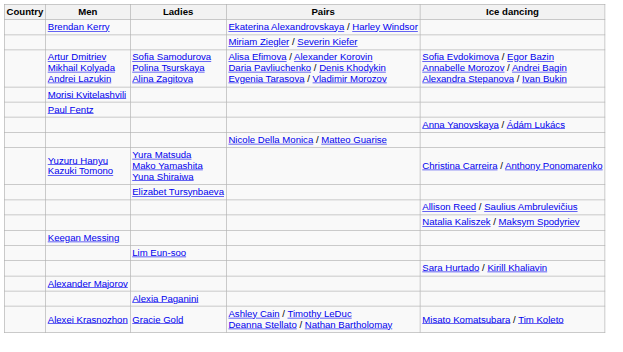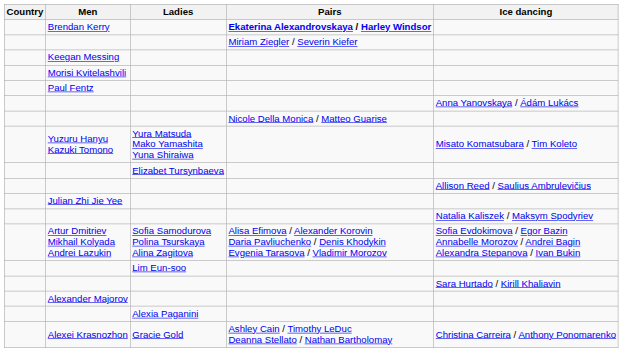 <table class="wikitable">
 <tr>
 <th>Country</th>
 <th>Men</th>
 <th>Ladies</th>
 <th>Pairs</th>
 <th>Ice dancing</th>
 </tr>
 <tr>
 <td></td>
 <td><a href='#'>Brendan Kerry</a></td>
 <td></td>
-<td><a href='#'>Ekaterina Alexandrovskaya</a> / <a href='#'>Harley Windsor</a></td>
+<td><strong><a href='#'>Ekaterina Alexandrovskaya</a> / <a href='#'>Harley Windsor</a></strong></td>
 <td></td>
 </tr>
 <tr>
 <td></td>
 <td></td>
 <td></td>
 <td><a href='#'>Miriam Ziegler</a> / <a href='#'>Severin Kiefer</a></td>
 <td></td>
 </tr>
 <tr>
 <td></td>
-<td><a href='#'>Artur Dmitriev</a> <br> <a href='#'>Mikhail Kolyada</a> <br> <a href='#'>Andrei Lazukin</a></td>
-<td><a href='#'>Sofia Samodurova</a> <br> <a href='#'>Polina Tsurskaya</a> <br> <a href='#'>Alina Zagitova</a></td>
-<td><a href='#'>Alisa Efimova</a> / <a href='#'>Alexander Korovin</a> <br> <a href='#'>Daria Pavliuchenko</a> / <a href='#'>Denis Khodykin</a> <br> <a href='#'>Evgenia Tarasova</a> / <a href='#'>Vladimir Morozov</a></td>
-<td><a href='#'>Sofia Evdokimova</a> / <a href='#'>Egor Bazin</a> <br> <a href='#'>Annabelle Morozov</a> / <a href='#'>Andrei Bagin</a> <br> <a href='#'>Alexandra Stepanova</a> / <a href='#'>Ivan Bukin</a></td>
+<td><a href='#'>Keegan Messing</a></td>
+<td></td>
+<td></td>
+<td></td>
 </tr>
 <tr>
 <td></td>
 <td><a href='#'>Morisi Kvitelashvili</a></td>
 <td></td>
 <td></td>
 <td></td>
 </tr>
 <tr>
 <td></td>
 <td><a href='#'>Paul Fentz</a></td>
 <td></td>
 <td></td>
 <td></td>
 </tr>
 <tr>
 <td></td>
 <td></td>
 <td></td>
 <td></td>
 <td><a href='#'>Anna Yanovskaya</a> / <a href='#'>Ádám Lukács</a></td>
 </tr>
 <tr>
 <td></td>
 <td></td>
 <td></td>
 <td><a href='#'>Nicole Della Monica</a> / <a href='#'>Matteo Guarise</a></td>
 <td></td>
 </tr>
 <tr>
 <td></td>
 <td><a href='#'>Yuzuru Hanyu</a> <br> <a href='#'>Kazuki Tomono</a></td>
 <td><a href='#'>Yura Matsuda</a> <br> <a href='#'>Mako Yamashita</a> <br> <a href='#'>Yuna Shiraiwa</a></td>
 <td></td>
-<td><a href='#'>Christina Carreira</a> / <a href='#'>Anthony Ponomarenko</a></td>
+<td><a href='#'>Misato Komatsubara</a> / <a href='#'>Tim Koleto</a></td>
 </tr>
 <tr>
 <td></td>
 <td></td>
 <td><a href='#'>Elizabet Tursynbaeva</a></td>
 <td></td>
 <td></td>
 </tr>
 <tr>
 <td></td>
 <td></td>
 <td></td>
 <td></td>
 <td><a href='#'>Allison Reed</a> / <a href='#'>Saulius Ambrulevičius</a></td>
 </tr>
 <tr>
 <td></td>
+<td><a href='#'>Julian Zhi Jie Yee</a></td>
+<td></td>
+<td></td>
+<td></td>
+</tr>
+<tr>
+<td></td>
 <td></td>
 <td></td>
 <td></td>
 <td><a href='#'>Natalia Kaliszek</a> / <a href='#'>Maksym Spodyriev</a></td>
 </tr>
 <tr>
 <td></td>
-<td><a href='#'>Keegan Messing</a></td>
-<td></td>
-<td></td>
-<td></td>
+<td><a href='#'>Artur Dmitriev</a> <br> <a href='#'>Mikhail Kolyada</a> <br> <a href='#'>Andrei Lazukin</a></td>
+<td><a href='#'>Sofia Samodurova</a> <br> <a href='#'>Polina Tsurskaya</a> <br> <a href='#'>Alina Zagitova</a></td>
+<td><a href='#'>Alisa Efimova</a> / <a href='#'>Alexander Korovin</a> <br> <a href='#'>Daria Pavliuchenko</a> / <a href='#'>Denis Khodykin</a> <br> <a href='#'>Evgenia Tarasova</a> / <a href='#'>Vladimir Morozov</a></td>
+<td><a href='#'>Sofia Evdokimova</a> / <a href='#'>Egor Bazin</a> <br> <a href='#'>Annabelle Morozov</a> / <a href='#'>Andrei Bagin</a> <br> <a href='#'>Alexandra Stepanova</a> / <a href='#'>Ivan Bukin</a></td>
 </tr>
 <tr>
 <td></td>
 <td></td>
 <td><a href='#'>Lim Eun-soo</a></td>
 <td></td>
 <td></td>
 </tr>
 <tr>
 <td></td>
 <td></td>
 <td></td>
 <td></td>
 <td><a href='#'>Sara Hurtado</a> / <a href='#'>Kirill Khaliavin</a></td>
 </tr>
 <tr>
 <td></td>
 <td><a href='#'>Alexander Majorov</a></td>
 <td></td>
 <td></td>
 <td></td>
 </tr>
 <tr>
 <td></td>
 <td></td>
 <td><a href='#'>Alexia Paganini</a></td>
 <td></td>
 <td></td>
 </tr>
 <tr>
 <td></td>
 <td><a href='#'>Alexei Krasnozhon</a></td>
 <td><a href='#'>Gracie Gold</a></td>
 <td><a href='#'>Ashley Cain</a> / <a href='#'>Timothy LeDuc</a> <br> <a href='#'>Deanna Stellato</a> / <a href='#'>Nathan Bartholomay</a></td>
-<td><a href='#'>Misato Komatsubara</a> / <a href='#'>Tim Koleto</a></td>
+<td><a href='#'>Christina Carreira</a> / <a href='#'>Anthony Ponomarenko</a></td>
 </tr>
 </table>
